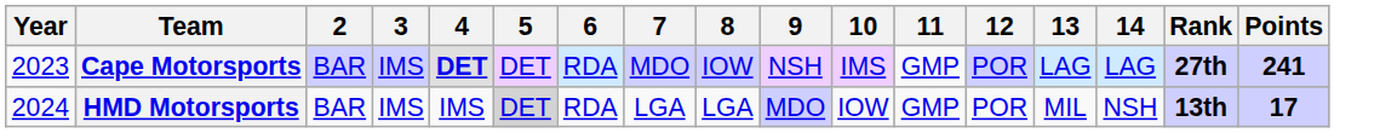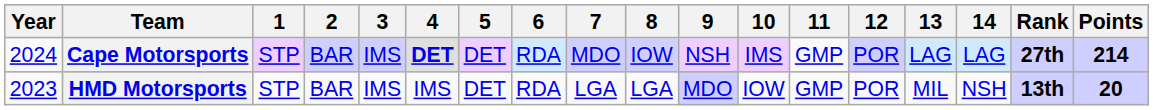 <table class="wikitable" style="text-align:center; font-size:85%">
 <tr>
 <th>Year</th>
 <th>Team</th>
+<th>1</th>
 <th>2</th>
 <th>3</th>
 <th>4</th>
 <th>5</th>
 <th>6</th>
 <th>7</th>
 <th>8</th>
 <th>9</th>
 <th>10</th>
 <th>11</th>
 <th>12</th>
 <th>13</th>
 <th>14</th>
 <th>Rank</th>
 <th>Points</th>
 </tr>
 <tr>
-<td><a href='#'>2023</a></td>
+<td><a href='#'>2024</a></td>
 <th nowrap><a href='#'>Cape Motorsports</a></th>
+<td style="background:#EFCFFF;"><a href='#'>STP</a><br></td>
 <td style="background:#cfcfff;"><a href='#'>BAR</a><br></td>
 <td style="background:#cfcfff;"><a href='#'>IMS</a><br></td>
 <td style="background:#dfdfdf;"><strong><a href='#'>DET</a><br></strong></td>
 <td style="background:#efcfff;"><a href='#'>DET</a><br></td>
 <td style="background:#cfeaff;"><a href='#'>RDA</a><br></td>
 <td style="background:#cfcfff;"><a href='#'>MDO</a><br></td>
 <td style="background:#cfcfff;"><a href='#'>IOW</a><br></td>
 <td style="background:#efcfff;"><a href='#'>NSH</a><br></td>
 <td style="background:#efcfff;"><a href='#'>IMS</a><br></td>
 <td style="background:#;"><a href='#'>GMP</a><br></td>
 <td style="background:#cfcfff;"><a href='#'>POR</a><br></td>
 <td style="background:#CFEAFF;"><a href='#'>LAG</a><br></td>
 <td style="background:#CFEAFF;"><a href='#'>LAG</a><br></td>
 <th style="background:#CFCFFF;">27th</th>
-<th style="background:#CFCFFF;">241</th>
+<th style="background:#CFCFFF;">214</th>
 </tr>
 <tr>
-<td><a href='#'>2024</a></td>
+<td><a href='#'>2023</a></td>
 <th><a href='#'>HMD Motorsports</a></th>
+<td><a href='#'>STP</a></td>
 <td><a href='#'>BAR</a></td>
 <td><a href='#'>IMS</a></td>
 <td><a href='#'>IMS</a></td>
-<td style="background: lightgrey;"><a href='#'>DET</a></td>
+<td><a href='#'>DET</a></td>
 <td><a href='#'>RDA</a></td>
 <td><a href='#'>LGA</a></td>
 <td><a href='#'>LGA</a></td>
 <td style="background:#CFCFFF;"><a href='#'>MDO</a><br></td>
 <td><a href='#'>IOW</a></td>
 <td><a href='#'>GMP</a></td>
 <td><a href='#'>POR</a></td>
 <td><a href='#'>MIL</a></td>
 <td><a href='#'>NSH</a></td>
 <th style="background:#CFCFFF;">13th</th>
-<th style="background:#CFCFFF;">17</th>
+<th style="background:#CFCFFF;">20</th>
 </tr>
 </table>
